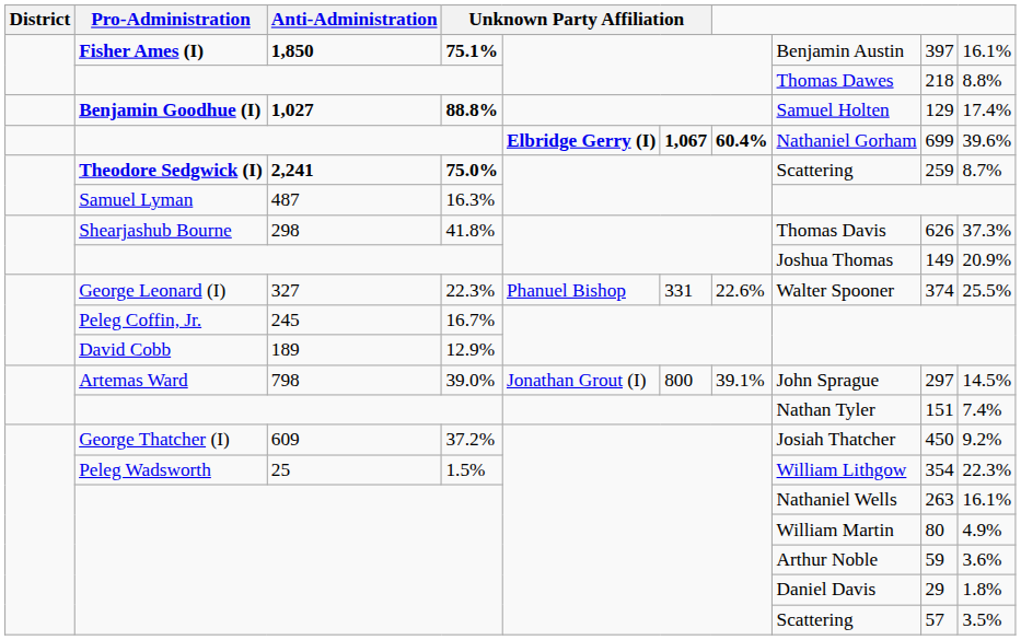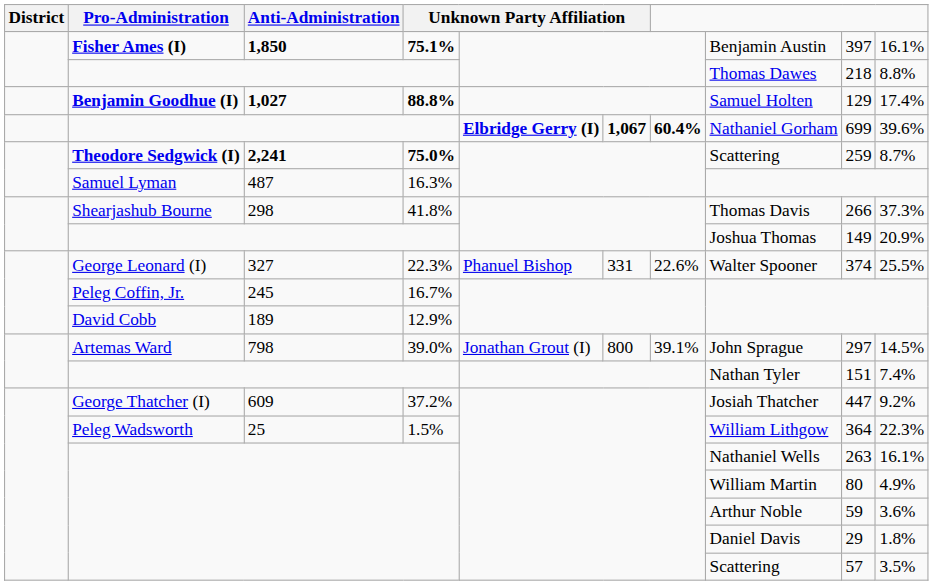 <table class=wikitable>
 <tr>
 <th>District</th>
 <th><a href='#'>Pro-Administration</a></th>
 <th><a href='#'>Anti-Administration</a></th>
 <th colspan="3">Unknown Party Affiliation</th>
 </tr>
 <tr>
 <td rowspan=2></td>
 <td><strong><a href='#'>Fisher Ames</a> (I)</strong></td>
 <td><strong>1,850</strong></td>
 <td><strong>75.1%</strong></td>
 <td colspan=3 rowspan=2></td>
 <td>Benjamin Austin</td>
 <td>397</td>
 <td>16.1%</td>
 </tr>
 <tr>
 <td colspan=3></td>
 <td><a href='#'>Thomas Dawes</a></td>
 <td>218</td>
 <td>8.8%</td>
 </tr>
 <tr>
 <td></td>
 <td><strong><a href='#'>Benjamin Goodhue</a> (I)</strong></td>
 <td><strong>1,027</strong></td>
 <td><strong>88.8%</strong></td>
 <td colspan=3></td>
 <td><a href='#'>Samuel Holten</a></td>
 <td>129</td>
 <td>17.4%</td>
 </tr>
 <tr>
 <td></td>
 <td colspan=3></td>
 <td><strong><a href='#'>Elbridge Gerry</a> (I)</strong></td>
 <td><strong>1,067</strong></td>
 <td><strong>60.4%</strong></td>
 <td><a href='#'>Nathaniel Gorham</a></td>
 <td>699</td>
 <td>39.6%</td>
 </tr>
 <tr>
 <td rowspan=2></td>
 <td><strong><a href='#'>Theodore Sedgwick</a> (I)</strong></td>
 <td><strong>2,241</strong></td>
 <td><strong>75.0%</strong></td>
 <td colspan=3 rowspan=2></td>
 <td>Scattering</td>
 <td>259</td>
 <td>8.7%</td>
 </tr>
 <tr>
 <td><a href='#'>Samuel Lyman</a></td>
 <td>487</td>
 <td>16.3%</td>
 <td colspan=3></td>
 </tr>
 <tr>
 <td rowspan=2></td>
 <td><a href='#'>Shearjashub Bourne</a></td>
 <td>298</td>
 <td>41.8%</td>
 <td colspan=3 rowspan=2></td>
 <td>Thomas Davis</td>
-<td>626</td>
+<td>266</td>
 <td>37.3%</td>
 </tr>
 <tr>
 <td colspan=3></td>
 <td>Joshua Thomas</td>
 <td>149</td>
 <td>20.9%</td>
 </tr>
 <tr>
 <td rowspan=3></td>
 <td><a href='#'>George Leonard</a> (I)</td>
 <td>327</td>
 <td>22.3%</td>
 <td><a href='#'>Phanuel Bishop</a></td>
 <td>331</td>
 <td>22.6%</td>
 <td>Walter Spooner</td>
 <td>374</td>
 <td>25.5%</td>
 </tr>
 <tr>
 <td><a href='#'>Peleg Coffin, Jr.</a></td>
 <td>245</td>
 <td>16.7%</td>
 <td colspan=3 rowspan=2></td>
 <td colspan=3 rowspan=2></td>
 </tr>
 <tr>
 <td><a href='#'>David Cobb</a></td>
 <td>189</td>
 <td>12.9%</td>
 </tr>
 <tr>
 <td rowspan=2></td>
 <td><a href='#'>Artemas Ward</a></td>
 <td>798</td>
 <td>39.0%</td>
 <td><a href='#'>Jonathan Grout</a> (I)</td>
 <td>800</td>
 <td>39.1%</td>
 <td>John Sprague</td>
 <td>297</td>
 <td>14.5%</td>
 </tr>
 <tr>
 <td colspan=3></td>
 <td colspan=3></td>
 <td>Nathan Tyler</td>
 <td>151</td>
 <td>7.4%</td>
 </tr>
 <tr>
 <td rowspan=7></td>
 <td><a href='#'>George Thatcher</a> (I)</td>
 <td>609</td>
 <td>37.2%</td>
 <td colspan=3 rowspan=7></td>
 <td>Josiah Thatcher</td>
-<td>450</td>
+<td>447</td>
 <td>9.2%</td>
 </tr>
 <tr>
 <td><a href='#'>Peleg Wadsworth</a></td>
 <td>25</td>
 <td>1.5%</td>
 <td><a href='#'>William Lithgow</a></td>
-<td>354</td>
+<td>364</td>
 <td>22.3%</td>
 </tr>
 <tr>
 <td rowspan=5 colspan=3></td>
 <td>Nathaniel Wells</td>
 <td>263</td>
 <td>16.1%</td>
 </tr>
 <tr>
 <td>William Martin</td>
 <td>80</td>
 <td>4.9%</td>
 </tr>
 <tr>
 <td>Arthur Noble</td>
 <td>59</td>
 <td>3.6%</td>
 </tr>
 <tr>
 <td>Daniel Davis</td>
 <td>29</td>
 <td>1.8%</td>
 </tr>
 <tr>
 <td>Scattering</td>
 <td>57</td>
 <td>3.5%</td>
 </tr>
 </table>
